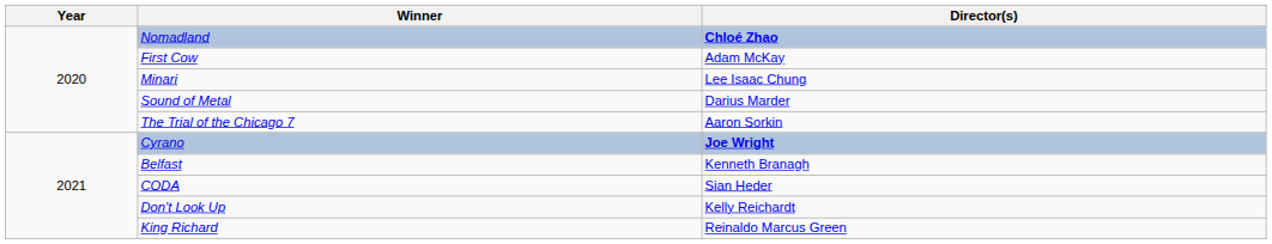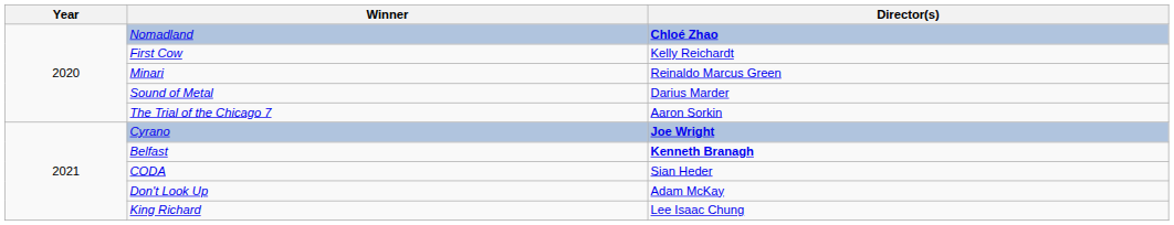 <table class="wikitable" width="95%" cellpadding="5">
 <tr>
 <th width="100"><strong>Year</strong></th>
 <th width="450"><strong>Winner</strong></th>
 <th width="450"><strong>Director(s)</strong></th>
 </tr>
 <tr>
 <td rowspan="5" style="text-align:center;">2020</td>
 <td style="background:#B0C4DE;"><em><a href='#'>Nomadland</a></em></td>
 <td style="background:#B0C4DE;"><strong><a href='#'>Chloé Zhao</a></strong></td>
 </tr>
 <tr>
 <td><em><a href='#'>First Cow</a></em></td>
-<td><a href='#'>Adam McKay</a></td>
+<td><a href='#'>Kelly Reichardt</a></td>
 </tr>
 <tr>
 <td><em><a href='#'>Minari</a></em></td>
-<td><a href='#'>Lee Isaac Chung</a></td>
+<td><a href='#'>Reinaldo Marcus Green</a></td>
 </tr>
 <tr>
 <td><em><a href='#'>Sound of Metal</a></em></td>
 <td><a href='#'>Darius Marder</a></td>
 </tr>
 <tr>
 <td><em><a href='#'>The Trial of the Chicago 7</a></em></td>
 <td><a href='#'>Aaron Sorkin</a></td>
 </tr>
 <tr>
 <td rowspan="5" style="text-align:center;">2021</td>
 <td style="background:#B0C4DE;"><em><a href='#'>Cyrano</a></em></td>
 <td style="background:#B0C4DE;"><strong><a href='#'>Joe Wright</a></strong></td>
 </tr>
 <tr>
 <td><em><a href='#'>Belfast</a></em></td>
-<td><a href='#'>Kenneth Branagh</a></td>
+<td><strong><a href='#'>Kenneth Branagh</a></strong></td>
 </tr>
 <tr>
 <td><em><a href='#'>CODA</a></em></td>
 <td><a href='#'>Sian Heder</a></td>
 </tr>
 <tr>
 <td><em><a href='#'>Don't Look Up</a></em></td>
-<td><a href='#'>Kelly Reichardt</a></td>
+<td><a href='#'>Adam McKay</a></td>
 </tr>
 <tr>
 <td><em><a href='#'>King Richard</a></em></td>
-<td><a href='#'>Reinaldo Marcus Green</a></td>
+<td><a href='#'>Lee Isaac Chung</a></td>
 </tr>
 </table>
